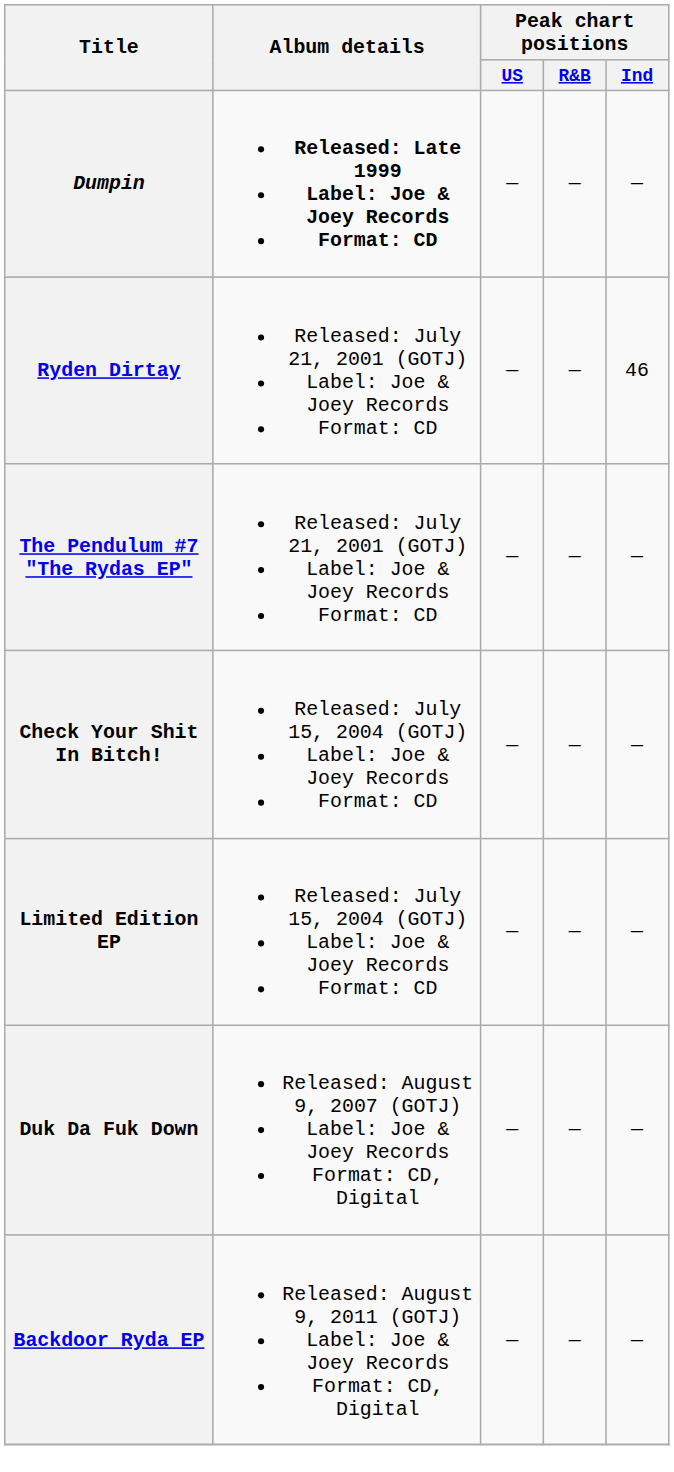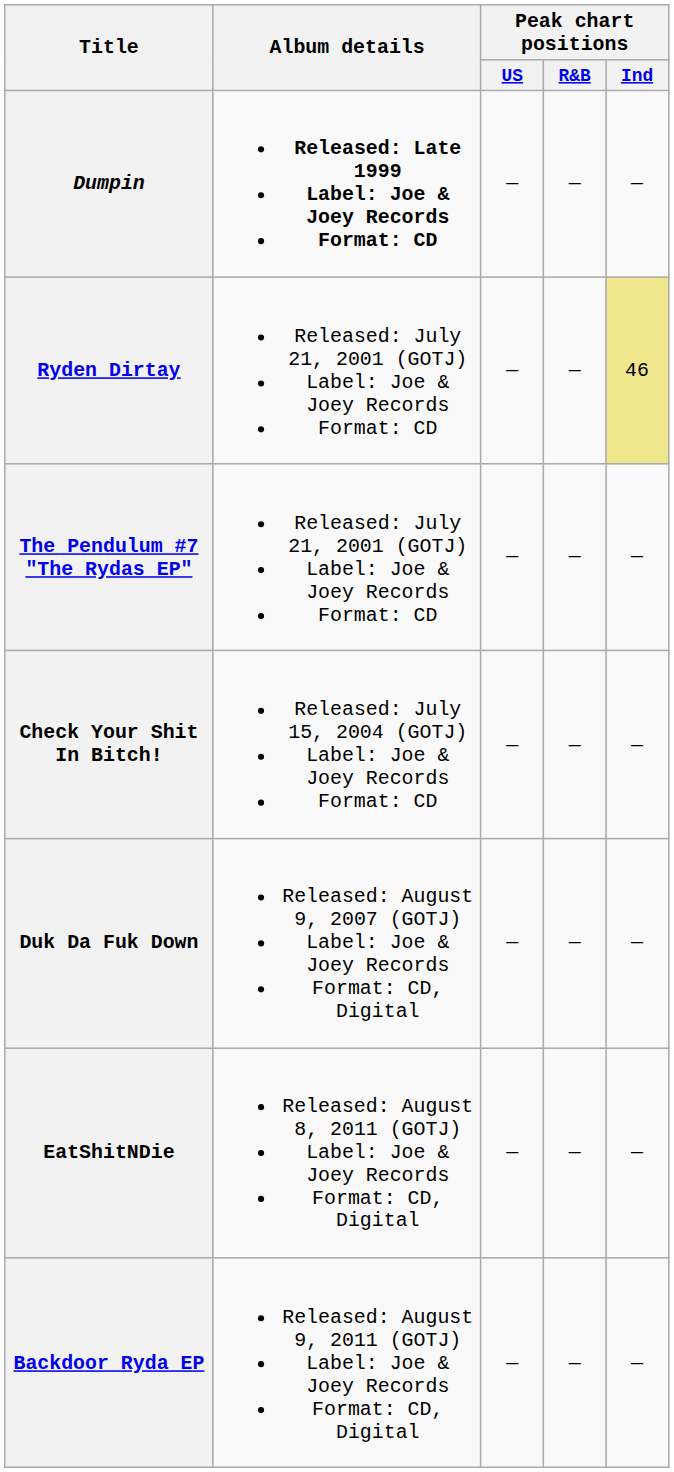 <table class="wikitable plainrowheaders" style="text-align:center;">
 <tr>
 <th scope="col" rowspan="2" style="width:10em;">Title</th>
 <th scope="col" rowspan="2" style="width:13em;">Album details</th>
 <th scope="col" colspan="3">Peak chart positions</th>
 </tr>
 <tr>
 <th style="width:3em;font-size:90%;"><a href='#'>US</a></th>
 <th style="width:3em;font-size:90%;"><a href='#'>R&B</a></th>
 <th style="width:3em;font-size:90%;"><a href='#'>Ind</a></th>
 </tr>
 <tr>
 <th scope="row"><em>Dumpin<strong></th>
 <td><strong><br><ul><li>Released: Late 1999</li><li>Label: Joe & Joey Records</li><li>Format: CD</li></ul></strong></td>
 <td>—</td>
 <td>—</td>
 <td>—</td>
 </tr>
 <tr>
 <th scope="row"></em><a href='#'>Ryden Dirtay</a><em></th>
 <td><br><ul><li>Released: July 21, 2001 (GOTJ)</li><li>Label: Joe & Joey Records</li><li>Format: CD</li></ul></td>
 <td>—</td>
 <td>—</td>
-<td>46</td>
+<td style="background: khaki;">46</td>
 </tr>
 <tr>
 <th scope="row"></em><a href='#'>The Pendulum #7 "The Rydas EP"</a><em></th>
 <td><br><ul><li>Released: July 21, 2001 (GOTJ)</li><li>Label: Joe & Joey Records</li><li>Format: CD</li></ul></td>
 <td>—</td>
 <td>—</td>
 <td>—</td>
 </tr>
 <tr>
 <th scope="row"></em>Check Your Shit In Bitch!<em></th>
 <td><br><ul><li>Released: July 15, 2004 (GOTJ)</li><li>Label: Joe & Joey Records</li><li>Format: CD</li></ul></td>
 <td>—</td>
 <td>—</td>
 <td>—</td>
 </tr>
 <tr>
-<th scope="row"></em>Limited Edition EP<em></th>
-<td><br><ul><li>Released: July 15, 2004 (GOTJ)</li><li>Label: Joe & Joey Records</li><li>Format: CD</li></ul></td>
+<th scope="row"></em>Duk Da Fuk Down<em></th>
+<td><br><ul><li>Released: August 9, 2007 (GOTJ)</li><li>Label: Joe & Joey Records</li><li>Format: CD, Digital</li></ul></td>
 <td>—</td>
 <td>—</td>
 <td>—</td>
 </tr>
 <tr>
-<th scope="row"></em>Duk Da Fuk Down<em></th>
-<td><br><ul><li>Released: August 9, 2007 (GOTJ)</li><li>Label: Joe & Joey Records</li><li>Format: CD, Digital</li></ul></td>
+<th scope="row"></em>EatShitNDie<em></th>
+<td><br><ul><li>Released: August 8, 2011 (GOTJ)</li><li>Label: Joe & Joey Records</li><li>Format: CD, Digital</li></ul></td>
 <td>—</td>
 <td>—</td>
 <td>—</td>
 </tr>
 <tr>
 <th scope="row"></em><a href='#'>Backdoor Ryda EP</a><em></th>
 <td><br><ul><li>Released: August 9, 2011 (GOTJ)</li><li>Label: Joe & Joey Records</li><li>Format: CD, Digital</li></ul></td>
 <td>—</td>
 <td>—</td>
 <td>—</td>
 </tr>
 <tr>
 </tr>
 </table>
